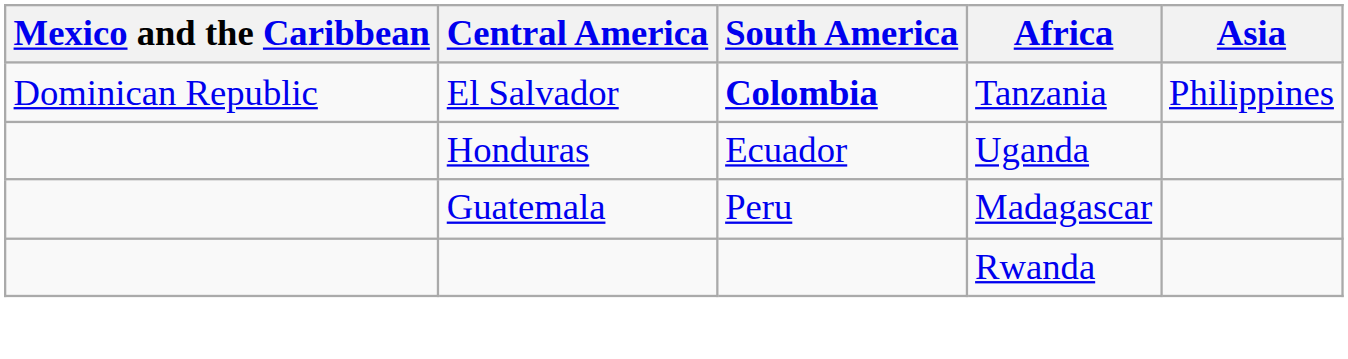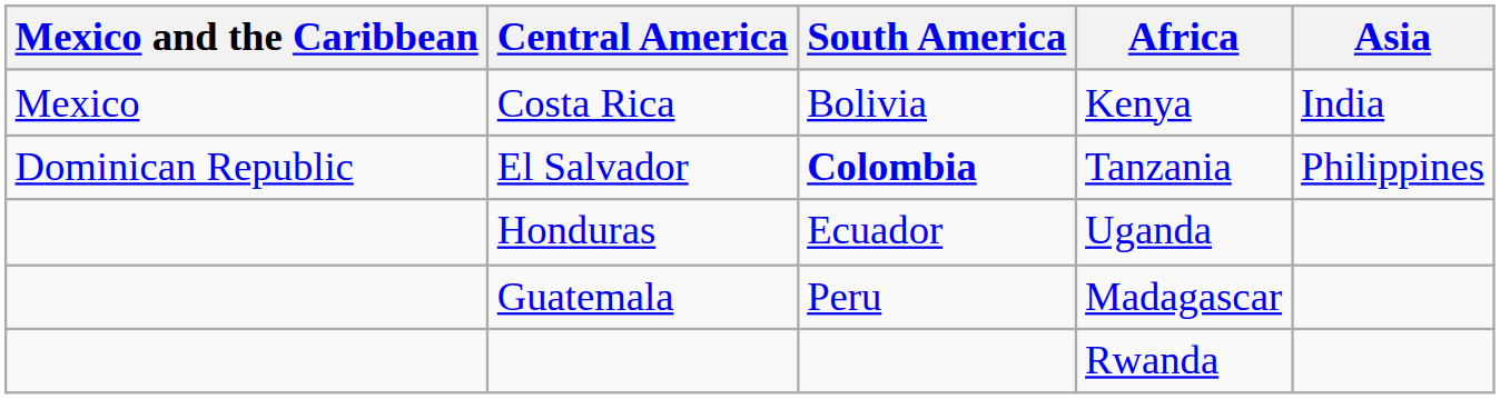 <table class="wikitable">
 <tr>
 <th><a href='#'>Mexico</a> and the <a href='#'>Caribbean</a></th>
 <th><a href='#'>Central America</a></th>
 <th><a href='#'>South America</a></th>
 <th><a href='#'>Africa</a></th>
 <th><a href='#'>Asia</a></th>
+</tr>
+<tr>
+<td><a href='#'>Mexico</a></td>
+<td><a href='#'>Costa Rica</a></td>
+<td><a href='#'>Bolivia</a></td>
+<td><a href='#'>Kenya</a></td>
+<td><a href='#'>India</a></td>
 </tr>
 <tr>
 <td><a href='#'>Dominican Republic</a></td>
 <td><a href='#'>El Salvador</a></td>
 <td><strong><a href='#'>Colombia</a></strong></td>
 <td><a href='#'>Tanzania</a></td>
 <td><a href='#'>Philippines</a></td>
 </tr>
 <tr>
 <td></td>
 <td><a href='#'>Honduras</a></td>
 <td><a href='#'>Ecuador</a></td>
 <td><a href='#'>Uganda</a></td>
 <td></td>
 </tr>
 <tr>
 <td></td>
 <td><a href='#'>Guatemala</a></td>
 <td><a href='#'>Peru</a></td>
 <td><a href='#'>Madagascar</a></td>
 <td></td>
 </tr>
 <tr>
 <td></td>
 <td></td>
 <td></td>
 <td><a href='#'>Rwanda</a></td>
 <td></td>
 </tr>
 </table>
